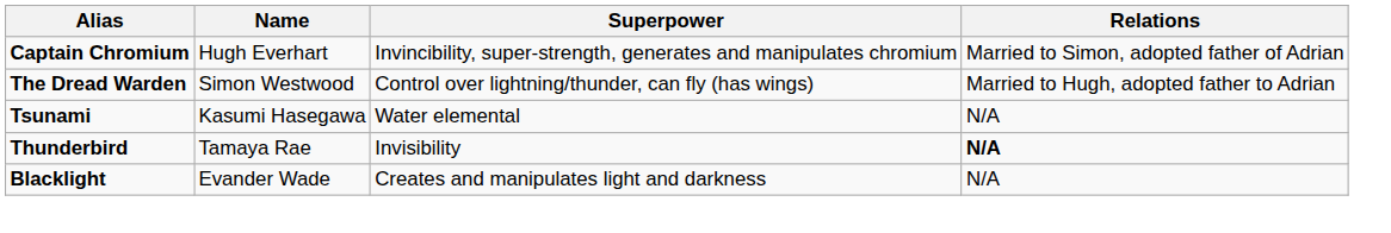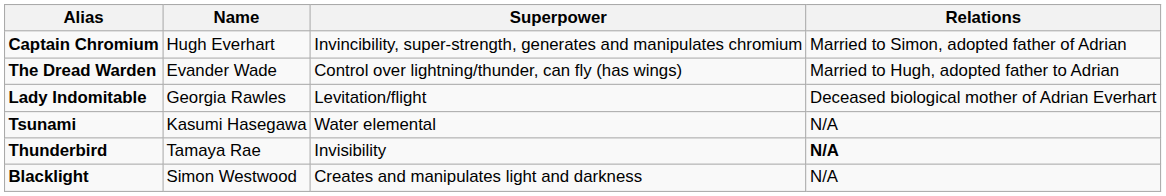 <table class="wikitable">
 <tr>
 <th>Alias</th>
 <th>Name</th>
 <th>Superpower</th>
 <th>Relations</th>
 </tr>
 <tr>
 <td><strong>Captain Chromium</strong></td>
 <td>Hugh Everhart</td>
 <td>Invincibility, super-strength, generates and manipulates chromium</td>
 <td>Married to Simon, adopted father of Adrian</td>
 </tr>
 <tr>
 <td><strong>The Dread Warden</strong></td>
-<td>Simon Westwood</td>
+<td>Evander Wade</td>
 <td>Control over lightning/thunder, can fly (has wings)</td>
 <td>Married to Hugh, adopted father to Adrian</td>
+</tr>
+<tr>
+<td><strong>Lady Indomitable</strong></td>
+<td>Georgia Rawles</td>
+<td>Levitation/flight</td>
+<td>Deceased biological mother of Adrian Everhart</td>
 </tr>
 <tr>
 <td><strong>Tsunami</strong></td>
 <td>Kasumi Hasegawa</td>
 <td>Water elemental</td>
 <td>N/A</td>
 </tr>
 <tr>
 <td><strong>Thunderbird</strong></td>
 <td>Tamaya Rae</td>
 <td>Invisibility</td>
 <td><strong>N/A</strong></td>
 </tr>
 <tr>
 <td><strong>Blacklight</strong></td>
-<td>Evander Wade</td>
+<td>Simon Westwood</td>
 <td>Creates and manipulates light and darkness</td>
 <td>N/A</td>
 </tr>
 </table>
